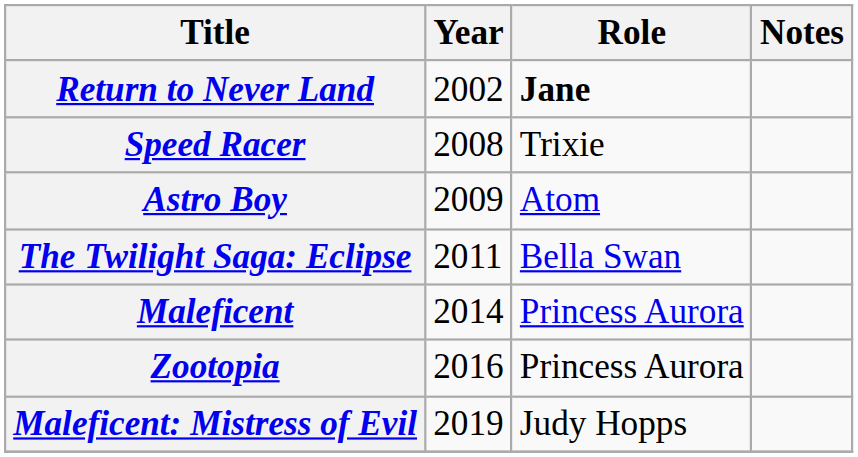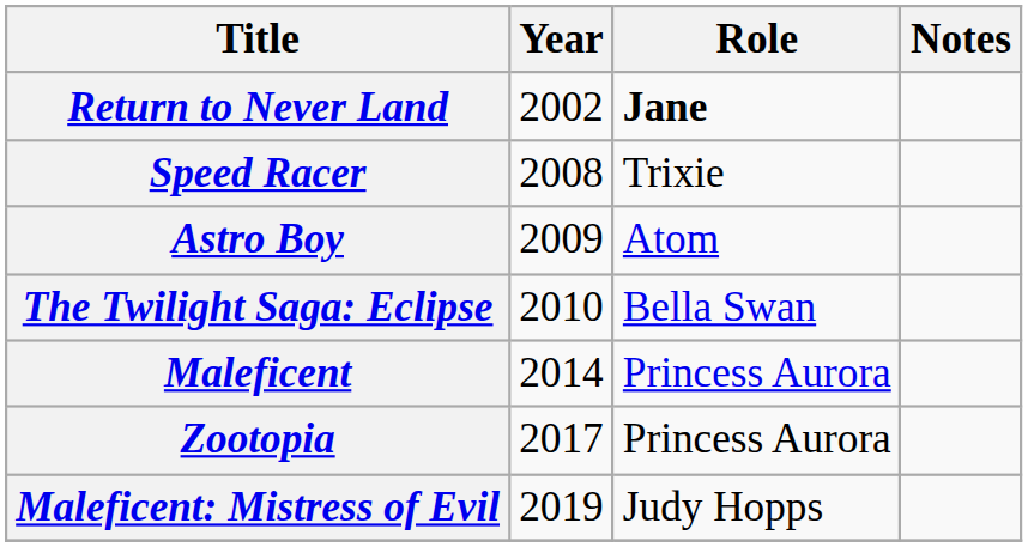 <table class="wikitable plainrowheaders sortable" style="font-size:100%">
 <tr>
 <th scope="col">Title</th>
 <th scope="col">Year</th>
 <th scope="col">Role</th>
 <th scope="col" class="unsortable">Notes</th>
 </tr>
 <tr>
 <th scope="row"><em><a href='#'>Return to Never Land</a></em></th>
 <td>2002</td>
 <td><strong>Jane</strong></td>
 <td></td>
 </tr>
 <tr>
 <th scope="row"><em><a href='#'>Speed Racer</a></em></th>
 <td>2008</td>
 <td>Trixie</td>
 <td></td>
 </tr>
 <tr>
 <th scope="row"><em><a href='#'>Astro Boy</a></em></th>
 <td>2009</td>
 <td><a href='#'>Atom</a></td>
 <td></td>
 </tr>
 <tr>
 <th scope="row"><em><a href='#'>The Twilight Saga: Eclipse</a></em></th>
-<td>2011</td>
+<td>2010</td>
 <td><a href='#'>Bella Swan</a></td>
 <td></td>
 </tr>
 <tr>
 <th scope="row"><em><a href='#'>Maleficent</a></em></th>
 <td>2014</td>
 <td><a href='#'>Princess Aurora</a></td>
 <td></td>
 </tr>
 <tr>
 <th scope="row"><em><a href='#'>Zootopia</a></em></th>
-<td>2016</td>
+<td>2017</td>
 <td>Princess Aurora</td>
 <td></td>
 </tr>
 <tr>
 <th scope="row"><em><a href='#'>Maleficent: Mistress of Evil</a></em></th>
 <td>2019</td>
 <td>Judy Hopps</td>
 <td></td>
 </tr>
 <tr>
 </tr>
 </table>
